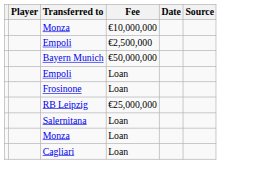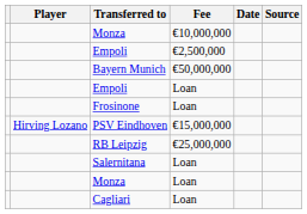 <table class="wikitable plainrowheaders sortable">
 <tr>
 <th></th>
 <th scope="col">Player</th>
 <th>Transferred to</th>
 <th style="width: 65px;">Fee</th>
 <th scope="col">Date</th>
 <th scope="col">Source</th>
 </tr>
 <tr>
 <td align="center"></td>
 <td></td>
 <td> <a href='#'>Monza</a></td>
 <td>€10,000,000</td>
 <td></td>
 <td></td>
 </tr>
 <tr>
 <td align="center"></td>
 <td></td>
 <td> <a href='#'>Empoli</a></td>
 <td>€2,500,000</td>
 <td></td>
 <td></td>
 </tr>
 <tr>
 <td align="center"></td>
 <td></td>
 <td> <a href='#'>Bayern Munich</a></td>
 <td>€50,000,000</td>
 <td></td>
 <td></td>
 </tr>
 <tr>
 <td align="center"></td>
 <td></td>
 <td> <a href='#'>Empoli</a></td>
 <td>Loan</td>
 <td></td>
 <td></td>
 </tr>
 <tr>
 <td align="center"></td>
 <td></td>
 <td> <a href='#'>Frosinone</a></td>
 <td>Loan</td>
 <td></td>
 <td></td>
 </tr>
 <tr>
 <td align="center"></td>
+<td> <a href='#'>Hirving Lozano</a></td>
+<td> <a href='#'>PSV Eindhoven</a></td>
+<td>€15,000,000</td>
+<td></td>
+<td></td>
+</tr>
+<tr>
+<td align="center"></td>
 <td></td>
 <td> <a href='#'>RB Leipzig</a></td>
 <td>€25,000,000</td>
 <td></td>
 <td></td>
 </tr>
 <tr>
 <td align="center"></td>
 <td></td>
 <td> <a href='#'>Salernitana</a></td>
 <td>Loan</td>
 <td></td>
 <td></td>
 </tr>
 <tr>
 <td align="center"></td>
 <td></td>
 <td> <a href='#'>Monza</a></td>
 <td>Loan</td>
 <td></td>
 <td></td>
 </tr>
 <tr>
 <td align="center"></td>
 <td></td>
 <td> <a href='#'>Cagliari</a></td>
 <td>Loan</td>
 <td></td>
 <td></td>
 </tr>
 </table>
